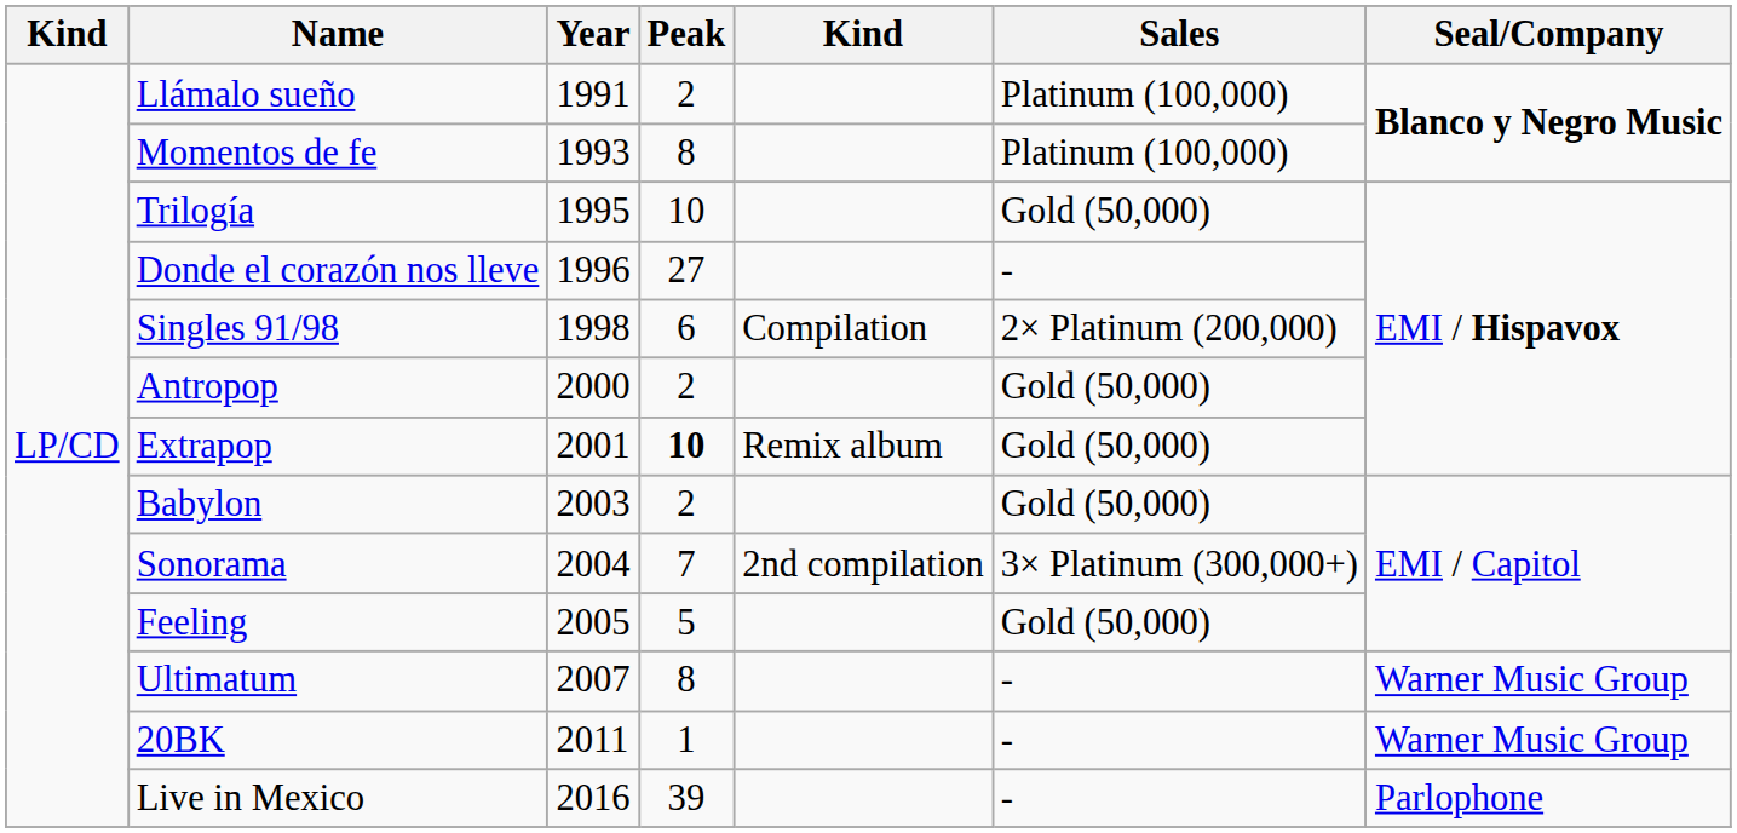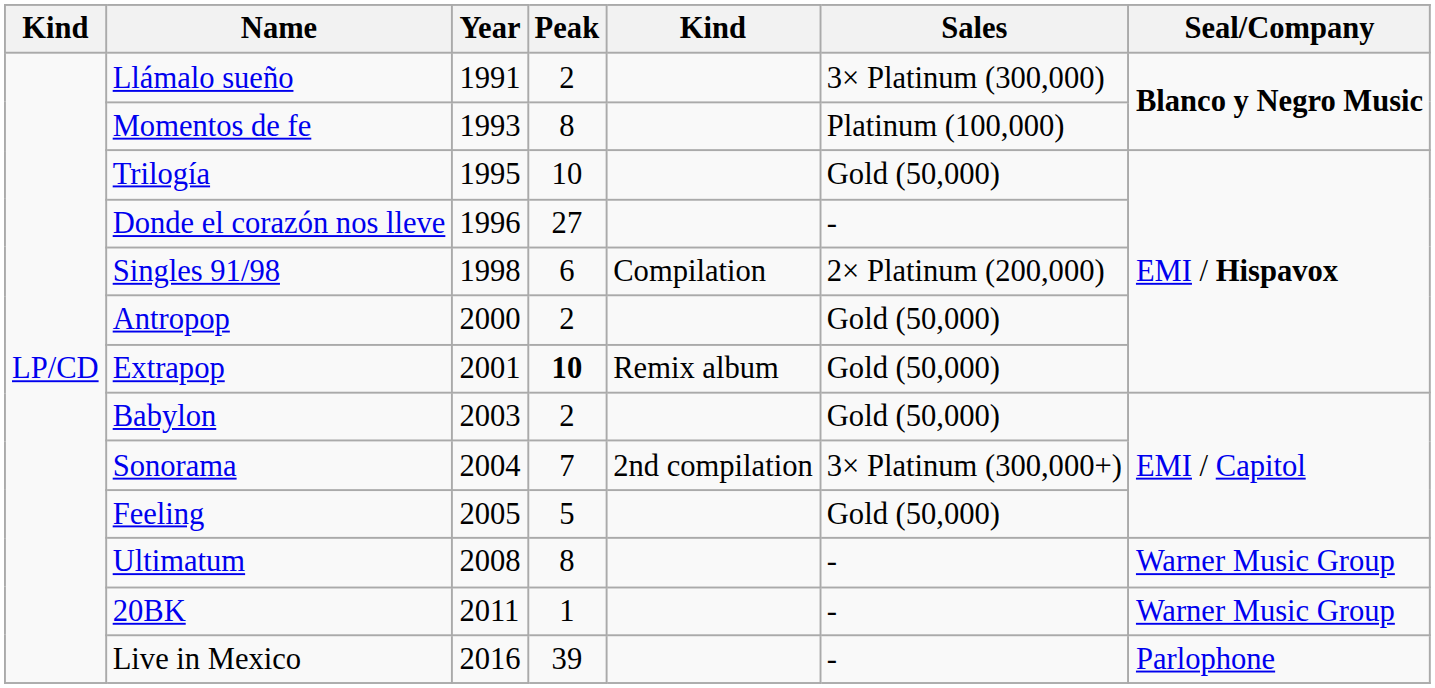 <table class="wikitable">
 <tr>
 <th>Kind</th>
 <th>Name</th>
 <th>Year</th>
 <th>Peak</th>
 <th>Kind</th>
 <th>Sales</th>
 <th>Seal/Company</th>
 </tr>
 <tr>
 <td rowspan="13"><a href='#'>LP/CD</a></td>
 <td><a href='#'>Llámalo sueño</a></td>
 <td>1991</td>
 <td align="center">2</td>
 <td></td>
-<td>Platinum (100,000)</td>
+<td>3× Platinum (300,000)</td>
 <td rowspan="2"><strong>Blanco y Negro Music</strong></td>
 </tr>
 <tr>
 <td><a href='#'>Momentos de fe</a></td>
 <td>1993</td>
 <td align="center">8</td>
 <td></td>
 <td>Platinum (100,000)</td>
 </tr>
 <tr>
 <td><a href='#'>Trilogía</a></td>
 <td>1995</td>
 <td align="center">10</td>
 <td></td>
 <td>Gold (50,000)</td>
 <td rowspan="5"><a href='#'>EMI</a> / <strong>Hispavox</strong></td>
 </tr>
 <tr>
 <td><a href='#'>Donde el corazón nos lleve</a></td>
 <td>1996</td>
 <td align="center">27</td>
 <td></td>
 <td>-</td>
 </tr>
 <tr>
 <td><a href='#'>Singles 91/98</a></td>
 <td>1998</td>
 <td align="center">6</td>
 <td>Compilation</td>
 <td>2× Platinum (200,000)</td>
 </tr>
 <tr>
 <td><a href='#'>Antropop</a></td>
 <td>2000</td>
 <td align="center">2</td>
 <td></td>
 <td>Gold (50,000)</td>
 </tr>
 <tr>
 <td><a href='#'>Extrapop</a></td>
 <td>2001</td>
 <td align="center"><strong>10</strong></td>
 <td>Remix album</td>
 <td>Gold (50,000)</td>
 </tr>
 <tr>
 <td><a href='#'>Babylon</a></td>
 <td>2003</td>
 <td align="center">2</td>
 <td></td>
 <td>Gold (50,000)</td>
 <td rowspan="3"><a href='#'>EMI</a> / <a href='#'>Capitol</a></td>
 </tr>
 <tr>
 <td><a href='#'>Sonorama</a></td>
 <td>2004</td>
 <td align="center">7</td>
 <td>2nd compilation</td>
 <td>3× Platinum (300,000+)</td>
 </tr>
 <tr>
 <td><a href='#'>Feeling</a></td>
 <td>2005</td>
 <td align="center">5</td>
 <td></td>
 <td>Gold (50,000)</td>
 </tr>
 <tr>
 <td><a href='#'>Ultimatum</a></td>
-<td>2007</td>
+<td>2008</td>
 <td align="center">8</td>
 <td></td>
 <td>-</td>
 <td><a href='#'>Warner Music Group</a></td>
 </tr>
 <tr>
 <td><a href='#'>20BK</a></td>
 <td>2011</td>
 <td align="center">1</td>
 <td></td>
 <td>-</td>
 <td><a href='#'>Warner Music Group</a></td>
 </tr>
 <tr>
 <td>Live in Mexico</td>
 <td>2016</td>
 <td align="center">39</td>
 <td></td>
 <td>-</td>
 <td><a href='#'>Parlophone</a></td>
 </tr>
 </table>
